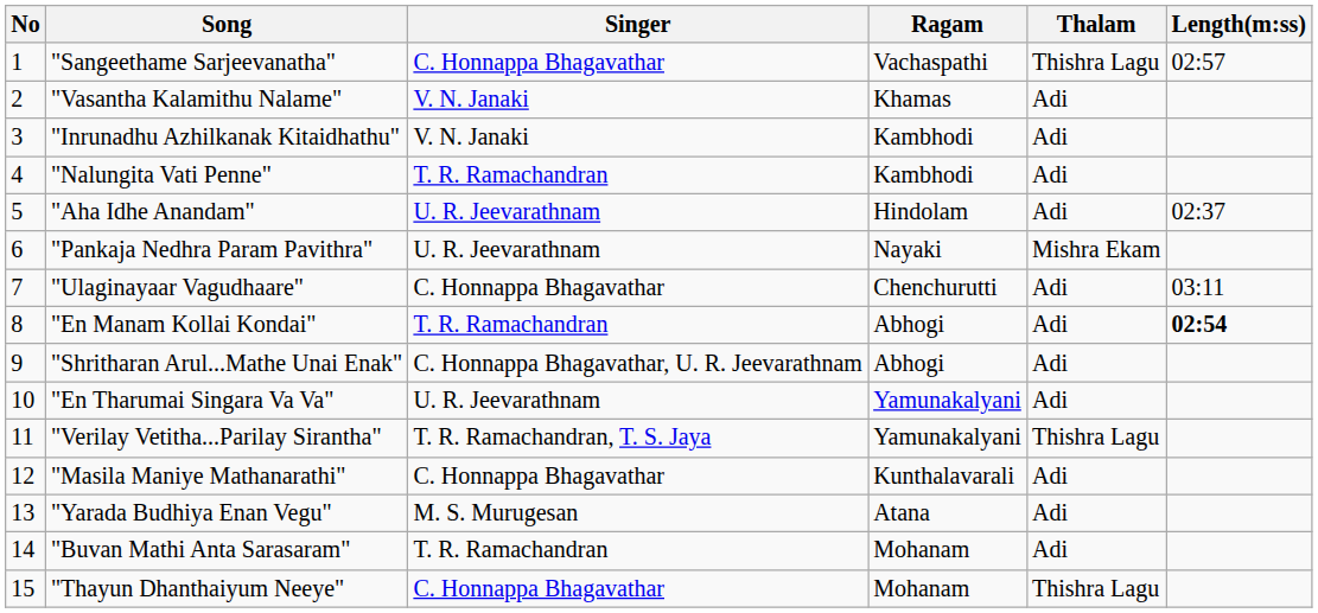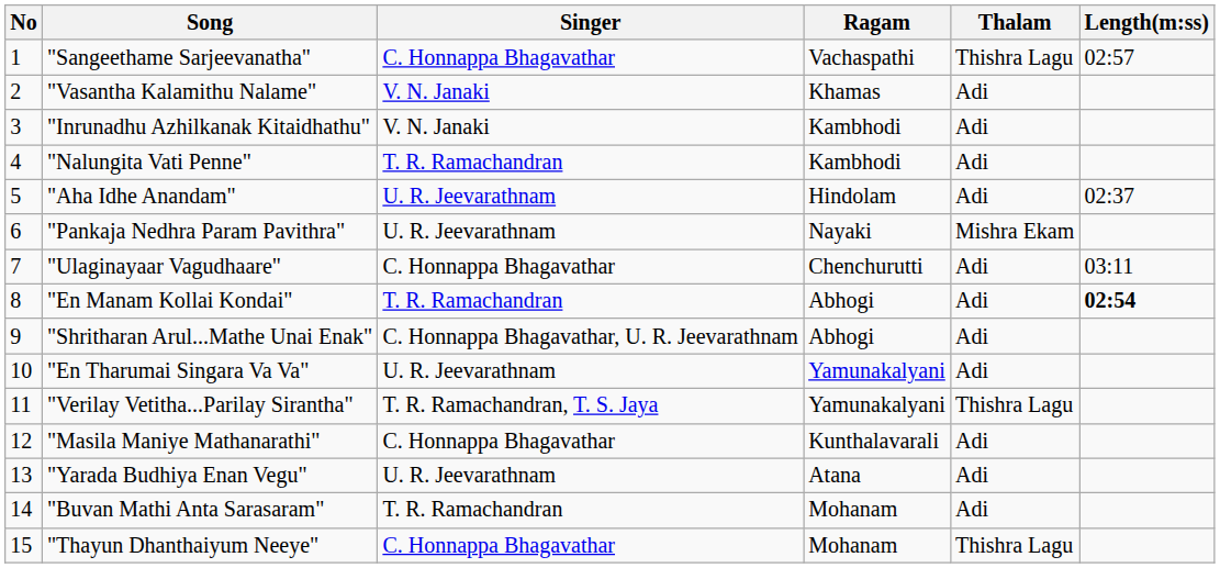 <table class="wikitable">
 <tr>
 <th>No</th>
 <th>Song</th>
 <th>Singer</th>
 <th>Ragam</th>
 <th>Thalam</th>
 <th>Length(m:ss)</th>
 </tr>
 <tr>
 <td>1</td>
 <td>"Sangeethame Sarjeevanatha"</td>
 <td><a href='#'>C. Honnappa Bhagavathar</a></td>
 <td>Vachaspathi</td>
 <td>Thishra Lagu</td>
 <td>02:57</td>
 </tr>
 <tr>
 <td>2</td>
 <td>"Vasantha Kalamithu Nalame"</td>
 <td><a href='#'>V. N. Janaki</a></td>
 <td>Khamas</td>
 <td>Adi</td>
 <td></td>
 </tr>
 <tr>
 <td>3</td>
 <td>"Inrunadhu Azhilkanak Kitaidhathu"</td>
 <td>V. N. Janaki</td>
 <td>Kambhodi</td>
 <td>Adi</td>
 <td></td>
 </tr>
 <tr>
 <td>4</td>
 <td>"Nalungita Vati Penne"</td>
 <td><a href='#'>T. R. Ramachandran</a></td>
 <td>Kambhodi</td>
 <td>Adi</td>
 <td></td>
 </tr>
 <tr>
 <td>5</td>
 <td>"Aha Idhe Anandam"</td>
 <td><a href='#'>U. R. Jeevarathnam</a></td>
 <td>Hindolam</td>
 <td>Adi</td>
 <td>02:37</td>
 </tr>
 <tr>
 <td>6</td>
 <td>"Pankaja Nedhra Param Pavithra"</td>
 <td>U. R. Jeevarathnam</td>
 <td>Nayaki</td>
 <td>Mishra Ekam</td>
 <td></td>
 </tr>
 <tr>
 <td>7</td>
 <td>"Ulaginayaar Vagudhaare"</td>
 <td>C. Honnappa Bhagavathar</td>
 <td>Chenchurutti</td>
 <td>Adi</td>
 <td>03:11</td>
 </tr>
 <tr>
 <td>8</td>
 <td>"En Manam Kollai Kondai"</td>
 <td><a href='#'>T. R. Ramachandran</a></td>
 <td>Abhogi</td>
 <td>Adi</td>
 <td><strong>02:54</strong></td>
 </tr>
 <tr>
 <td>9</td>
 <td>"Shritharan Arul...Mathe Unai Enak"</td>
 <td>C. Honnappa Bhagavathar, U. R. Jeevarathnam</td>
 <td>Abhogi</td>
 <td>Adi</td>
 <td></td>
 </tr>
 <tr>
 <td>10</td>
 <td>"En Tharumai Singara Va Va"</td>
 <td>U. R. Jeevarathnam</td>
 <td><a href='#'>Yamunakalyani</a></td>
 <td>Adi</td>
 <td></td>
 </tr>
 <tr>
 <td>11</td>
 <td>"Verilay Vetitha...Parilay Sirantha"</td>
 <td>T. R. Ramachandran, <a href='#'>T. S. Jaya</a></td>
 <td>Yamunakalyani</td>
 <td>Thishra Lagu</td>
 <td></td>
 </tr>
 <tr>
 <td>12</td>
 <td>"Masila Maniye Mathanarathi"</td>
 <td>C. Honnappa Bhagavathar</td>
 <td>Kunthalavarali</td>
 <td>Adi</td>
 <td></td>
 </tr>
 <tr>
 <td>13</td>
 <td>"Yarada Budhiya Enan Vegu"</td>
-<td>M. S. Murugesan</td>
+<td>U. R. Jeevarathnam</td>
 <td>Atana</td>
 <td>Adi</td>
 <td></td>
 </tr>
 <tr>
 <td>14</td>
 <td>"Buvan Mathi Anta Sarasaram"</td>
 <td>T. R. Ramachandran</td>
 <td>Mohanam</td>
 <td>Adi</td>
 <td></td>
 </tr>
 <tr>
 <td>15</td>
 <td>"Thayun Dhanthaiyum Neeye"</td>
 <td><a href='#'>C. Honnappa Bhagavathar</a></td>
 <td>Mohanam</td>
 <td>Thishra Lagu</td>
 <td></td>
 </tr>
 </table>
